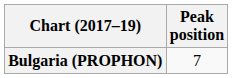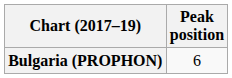 <table class="wikitable sortable plainrowheaders" style="text-align:center">
 <tr>
 <th scope="col">Chart (2017–19)</th>
 <th scope="col">Peak<br>position</th>
 </tr>
 <tr>
 <th scope="row">Bulgaria (PROPHON)</th>
-<td>7</td>
+<td>6</td>
 </tr>
 <tr>
 </tr>
 <tr>
 </tr>
 <tr>
 </tr>
 <tr>
 </tr>
 </table>
